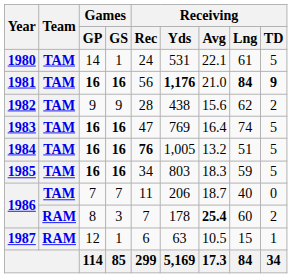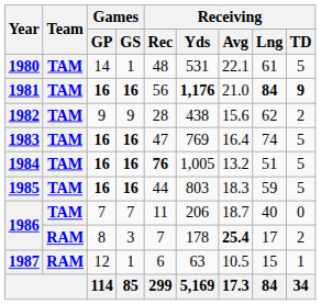 <table class="wikitable" style="text-align:center">
 <tr>
 <th rowspan="2">Year</th>
 <th rowspan="2">Team</th>
 <th colspan="2">Games</th>
 <th colspan="5">Receiving</th>
 </tr>
 <tr>
 <th>GP</th>
 <th>GS</th>
 <th>Rec</th>
 <th>Yds</th>
 <th>Avg</th>
 <th>Lng</th>
 <th>TD</th>
 </tr>
 <tr>
 <th><a href='#'>1980</a></th>
 <th><a href='#'>TAM</a></th>
 <td>14</td>
 <td>1</td>
-<td>24</td>
+<td>48</td>
 <td>531</td>
 <td>22.1</td>
 <td>61</td>
 <td>5</td>
 </tr>
 <tr>
 <th><a href='#'>1981</a></th>
 <th><a href='#'>TAM</a></th>
 <td><strong>16</strong></td>
 <td><strong>16</strong></td>
 <td>56</td>
 <td><strong>1,176</strong></td>
 <td>21.0</td>
 <td><strong>84</strong></td>
 <td><strong>9</strong></td>
 </tr>
 <tr>
 <th><a href='#'>1982</a></th>
 <th><a href='#'>TAM</a></th>
 <td>9</td>
 <td>9</td>
 <td>28</td>
 <td>438</td>
 <td>15.6</td>
 <td>62</td>
 <td>2</td>
 </tr>
 <tr>
 <th><a href='#'>1983</a></th>
 <th><a href='#'>TAM</a></th>
 <td><strong>16</strong></td>
 <td><strong>16</strong></td>
 <td>47</td>
 <td>769</td>
 <td>16.4</td>
 <td>74</td>
 <td>5</td>
 </tr>
 <tr>
 <th><a href='#'>1984</a></th>
 <th><a href='#'>TAM</a></th>
 <td><strong>16</strong></td>
 <td><strong>16</strong></td>
 <td><strong>76</strong></td>
 <td>1,005</td>
 <td>13.2</td>
 <td>51</td>
 <td>5</td>
 </tr>
 <tr>
 <th><a href='#'>1985</a></th>
 <th><a href='#'>TAM</a></th>
 <td><strong>16</strong></td>
 <td><strong>16</strong></td>
-<td>34</td>
+<td>44</td>
 <td>803</td>
 <td>18.3</td>
 <td>59</td>
 <td>5</td>
 </tr>
 <tr>
 <th rowspan="2"><a href='#'>1986</a></th>
 <th><a href='#'>TAM</a></th>
 <td>7</td>
 <td>7</td>
 <td>11</td>
 <td>206</td>
 <td>18.7</td>
 <td>40</td>
 <td>0</td>
 </tr>
 <tr>
 <th><a href='#'>RAM</a></th>
 <td>8</td>
 <td>3</td>
 <td>7</td>
 <td>178</td>
 <td><strong>25.4</strong></td>
-<td>60</td>
+<td>17</td>
 <td>2</td>
 </tr>
 <tr>
 <th><a href='#'>1987</a></th>
 <th><a href='#'>RAM</a></th>
 <td>12</td>
 <td>1</td>
 <td>6</td>
 <td>63</td>
 <td>10.5</td>
 <td>15</td>
 <td>1</td>
 </tr>
 <tr>
 <th colspan="2"></th>
 <th>114</th>
 <th>85</th>
 <th>299</th>
 <th>5,169</th>
 <th>17.3</th>
 <th>84</th>
 <th>34</th>
 </tr>
 </table>
